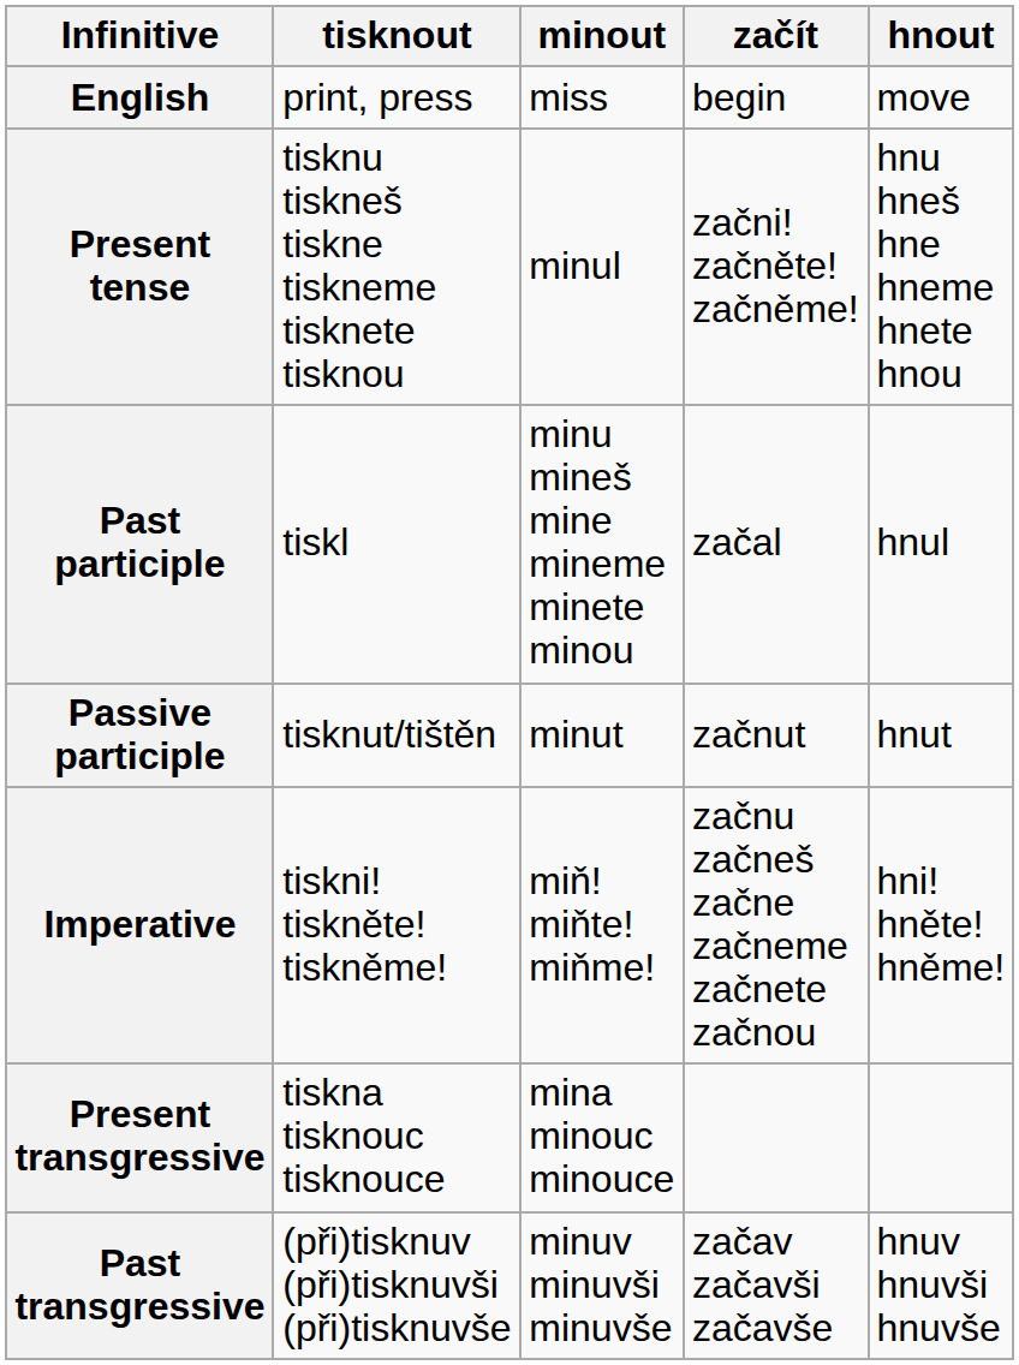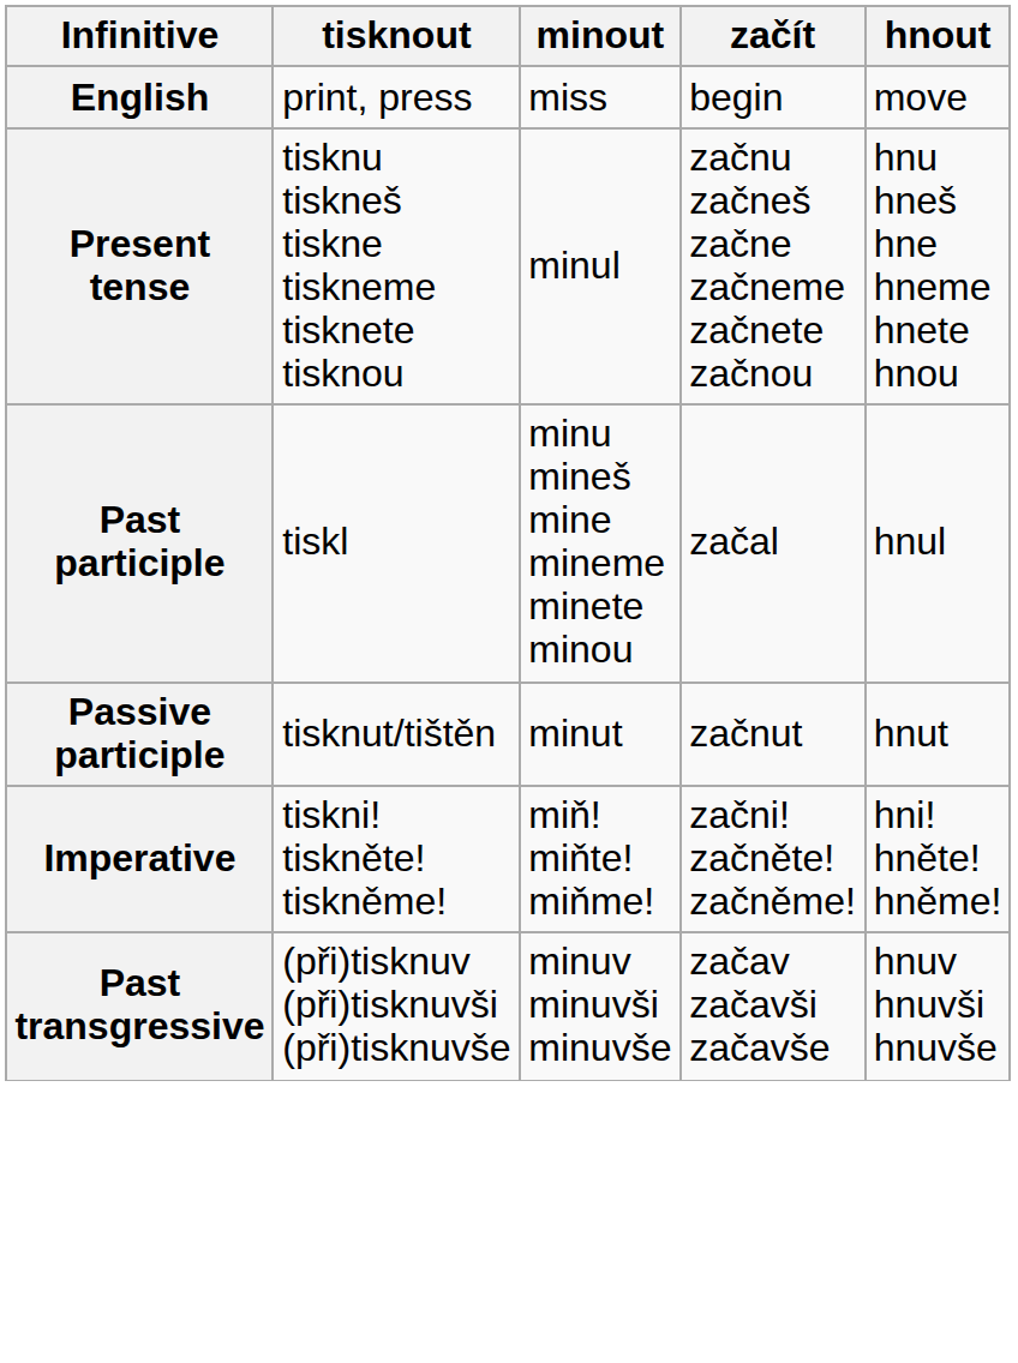 <table class=wikitable>
 <tr>
 <th>Infinitive</th>
 <th>tisknout</th>
 <th>minout</th>
 <th>začít</th>
 <th>hnout</th>
 </tr>
 <tr>
 <th>English</th>
 <td>print, press</td>
 <td>miss</td>
 <td>begin</td>
 <td>move</td>
 </tr>
 <tr>
 <th>Present<br>tense</th>
 <td>tisknu<br>tiskneš<br>tiskne<br>tiskneme<br>tisknete<br>tisknou</td>
 <td>minul</td>
-<td>začni!<br>začněte!<br>začněme!</td>
+<td>začnu<br>začneš<br>začne<br>začneme<br>začnete<br>začnou</td>
 <td>hnu<br>hneš<br>hne<br>hneme<br>hnete<br>hnou</td>
 </tr>
 <tr>
 <th>Past<br>participle</th>
 <td>tiskl</td>
 <td>minu<br>mineš<br>mine<br>mineme<br>minete<br>minou</td>
 <td>začal</td>
 <td>hnul</td>
 </tr>
 <tr>
 <th>Passive<br>participle</th>
 <td>tisknut/tištěn</td>
 <td>minut</td>
 <td>začnut</td>
 <td>hnut</td>
 </tr>
 <tr>
 <th>Imperative</th>
 <td>tiskni!<br>tiskněte!<br>tiskněme!</td>
 <td>miň!<br>miňte!<br>miňme!</td>
-<td>začnu<br>začneš<br>začne<br>začneme<br>začnete<br>začnou</td>
+<td>začni!<br>začněte!<br>začněme!</td>
 <td>hni!<br>hněte!<br>hněme!</td>
-</tr>
-<tr>
-<th>Present<br>transgressive</th>
-<td>tiskna<br>tisknouc<br>tisknouce</td>
-<td>mina<br>minouc<br>minouce</td>
-<td></td>
-<td></td>
 </tr>
 <tr>
 <th>Past<br>transgressive</th>
 <td>(při)tisknuv<br>(při)tisknuvši<br>(při)tisknuvše</td>
 <td>minuv<br>minuvši<br>minuvše</td>
 <td>začav<br>začavši<br>začavše</td>
 <td>hnuv<br>hnuvši<br>hnuvše</td>
 </tr>
 </table>
